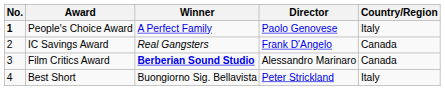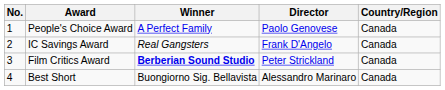 <table class="wikitable">
 <tr>
 <th>No.</th>
 <th>Award</th>
 <th>Winner</th>
 <th>Director</th>
 <th>Country/Region</th>
 </tr>
 <tr>
-<td><strong>1</strong></td>
+<td>1</td>
 <td>People's Choice Award</td>
 <td><a href='#'>A Perfect Family</a></td>
 <td><a href='#'>Paolo Genovese</a></td>
-<td>Italy</td>
+<td>Canada</td>
 </tr>
 <tr>
 <td>2</td>
 <td>IC Savings Award</td>
 <td><em>Real Gangsters</em></td>
 <td><a href='#'>Frank D'Angelo</a></td>
 <td>Canada</td>
 </tr>
 <tr>
 <td>3</td>
 <td>Film Critics Award</td>
 <td><strong><a href='#'>Berberian Sound Studio</a></strong></td>
-<td>Alessandro Marinaro</td>
+<td><a href='#'>Peter Strickland</a></td>
 <td>Canada</td>
 </tr>
 <tr>
 <td>4</td>
 <td>Best Short</td>
 <td>Buongiorno Sig. Bellavista</td>
-<td><a href='#'>Peter Strickland</a></td>
-<td>Italy</td>
+<td>Alessandro Marinaro</td>
+<td>Canada</td>
 </tr>
 </table>
